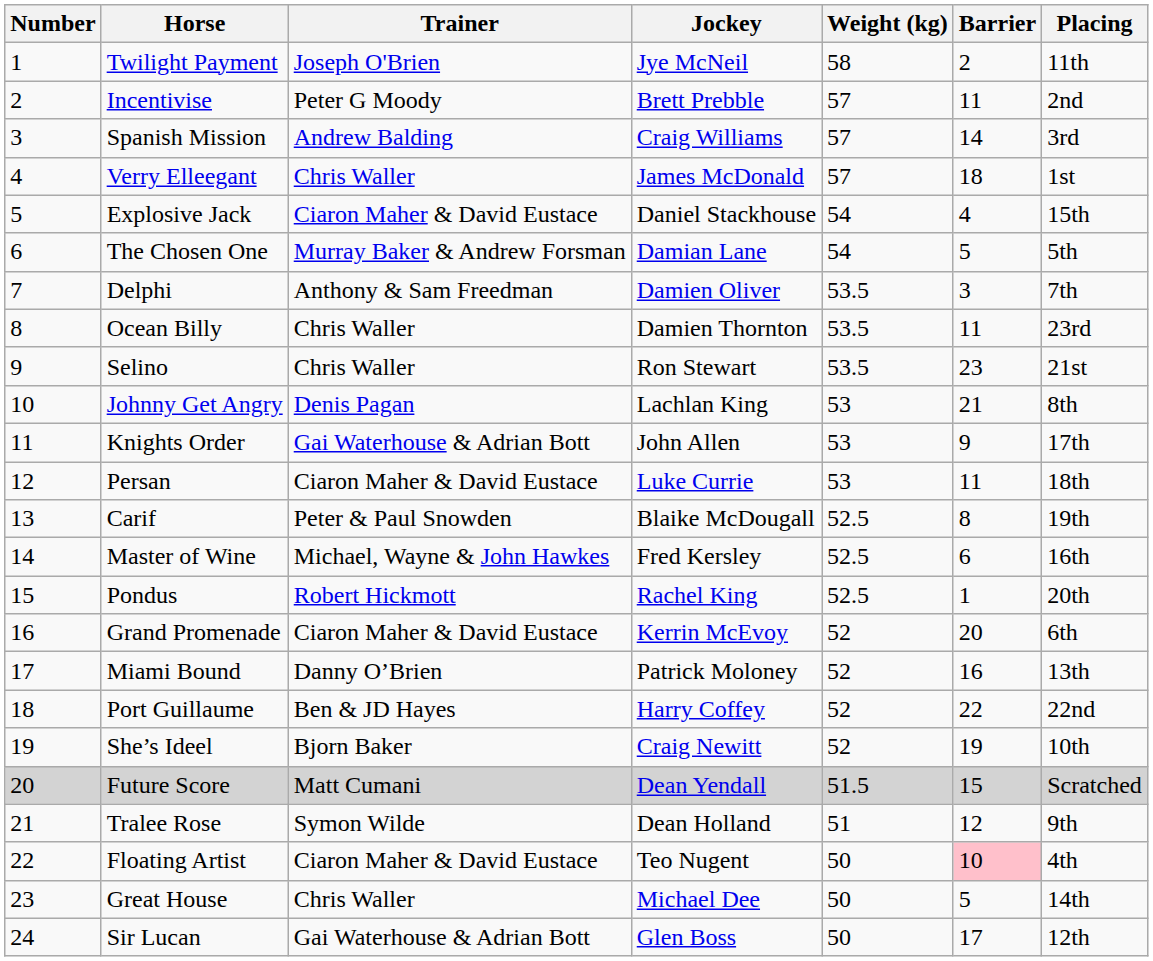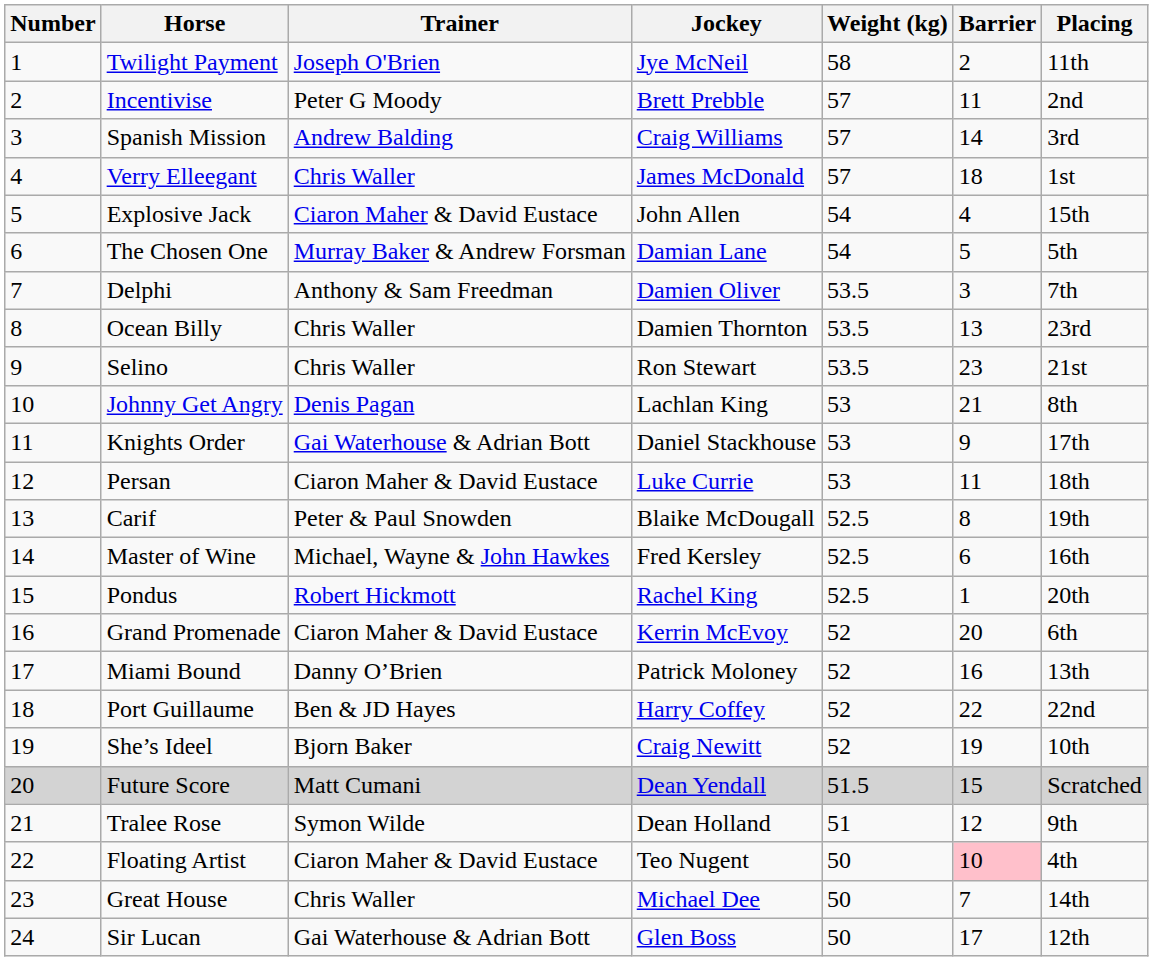 <table class="sortable wikitable">
 <tr>
 <th>Number</th>
 <th>Horse</th>
 <th>Trainer</th>
 <th>Jockey</th>
 <th>Weight (kg)</th>
 <th>Barrier</th>
 <th>Placing</th>
 </tr>
 <tr>
 <td>1</td>
 <td><a href='#'>Twilight Payment</a></td>
 <td><a href='#'>Joseph O'Brien</a></td>
 <td><a href='#'>Jye McNeil</a></td>
 <td>58</td>
 <td>2</td>
 <td>11th</td>
 </tr>
 <tr>
 <td>2</td>
 <td><a href='#'>Incentivise</a></td>
 <td>Peter G Moody</td>
 <td><a href='#'>Brett Prebble</a></td>
 <td>57</td>
 <td>11</td>
 <td>2nd</td>
 </tr>
 <tr>
 <td>3</td>
 <td>Spanish Mission</td>
 <td><a href='#'>Andrew Balding</a></td>
 <td><a href='#'>Craig Williams</a></td>
 <td>57</td>
 <td>14</td>
 <td>3rd</td>
 </tr>
 <tr>
 <td>4</td>
 <td><a href='#'>Verry Elleegant</a></td>
 <td><a href='#'>Chris Waller</a></td>
 <td><a href='#'>James McDonald</a></td>
 <td>57</td>
 <td>18</td>
 <td>1st</td>
 </tr>
 <tr>
 <td>5</td>
 <td>Explosive Jack</td>
 <td><a href='#'>Ciaron Maher</a> & David Eustace</td>
-<td>Daniel Stackhouse</td>
+<td>John Allen</td>
 <td>54</td>
 <td>4</td>
 <td>15th</td>
 </tr>
 <tr>
 <td>6</td>
 <td>The Chosen One</td>
 <td><a href='#'>Murray Baker</a> & Andrew Forsman</td>
 <td><a href='#'>Damian Lane</a></td>
 <td>54</td>
 <td>5</td>
 <td>5th</td>
 </tr>
 <tr>
 <td>7</td>
 <td>Delphi</td>
 <td>Anthony & Sam Freedman</td>
 <td><a href='#'>Damien Oliver</a></td>
 <td>53.5</td>
 <td>3</td>
 <td>7th</td>
 </tr>
 <tr>
 <td>8</td>
 <td>Ocean Billy</td>
 <td>Chris Waller</td>
 <td>Damien Thornton</td>
 <td>53.5</td>
-<td>11</td>
+<td>13</td>
 <td>23rd</td>
 </tr>
 <tr>
 <td>9</td>
 <td>Selino</td>
 <td>Chris Waller</td>
 <td>Ron Stewart</td>
 <td>53.5</td>
 <td>23</td>
 <td>21st</td>
 </tr>
 <tr>
 <td>10</td>
 <td><a href='#'>Johnny Get Angry</a></td>
 <td><a href='#'>Denis Pagan</a></td>
 <td>Lachlan King</td>
 <td>53</td>
 <td>21</td>
 <td>8th</td>
 </tr>
 <tr>
 <td>11</td>
 <td>Knights Order</td>
 <td><a href='#'>Gai Waterhouse</a> & Adrian Bott</td>
-<td>John Allen</td>
+<td>Daniel Stackhouse</td>
 <td>53</td>
 <td>9</td>
 <td>17th</td>
 </tr>
 <tr>
 <td>12</td>
 <td>Persan</td>
 <td>Ciaron Maher & David Eustace</td>
 <td><a href='#'>Luke Currie</a></td>
 <td>53</td>
 <td>11</td>
 <td>18th</td>
 </tr>
 <tr>
 <td>13</td>
 <td>Carif</td>
 <td>Peter & Paul Snowden</td>
 <td>Blaike McDougall</td>
 <td>52.5</td>
 <td>8</td>
 <td>19th</td>
 </tr>
 <tr>
 <td>14</td>
 <td>Master of Wine</td>
 <td>Michael, Wayne & <a href='#'>John Hawkes</a></td>
 <td>Fred Kersley</td>
 <td>52.5</td>
 <td>6</td>
 <td>16th</td>
 </tr>
 <tr>
 <td>15</td>
 <td>Pondus</td>
 <td><a href='#'>Robert Hickmott</a></td>
 <td><a href='#'>Rachel King</a></td>
 <td>52.5</td>
 <td>1</td>
 <td>20th</td>
 </tr>
 <tr>
 <td>16</td>
 <td>Grand Promenade</td>
 <td>Ciaron Maher & David Eustace</td>
 <td><a href='#'>Kerrin McEvoy</a></td>
 <td>52</td>
 <td>20</td>
 <td>6th</td>
 </tr>
 <tr>
 <td>17</td>
 <td>Miami Bound</td>
 <td>Danny O’Brien</td>
 <td>Patrick Moloney</td>
 <td>52</td>
 <td>16</td>
 <td>13th</td>
 </tr>
 <tr>
 <td>18</td>
 <td>Port Guillaume</td>
 <td>Ben & JD Hayes</td>
 <td><a href='#'>Harry Coffey</a></td>
 <td>52</td>
 <td>22</td>
 <td>22nd</td>
 </tr>
 <tr>
 <td>19</td>
 <td>She’s Ideel</td>
 <td>Bjorn Baker</td>
 <td><a href='#'>Craig Newitt</a></td>
 <td>52</td>
 <td>19</td>
 <td>10th</td>
 </tr>
 <tr style="background:lightgrey; color:black;" |>
 <td>20</td>
 <td>Future Score</td>
 <td>Matt Cumani</td>
 <td><a href='#'>Dean Yendall</a></td>
 <td>51.5</td>
 <td>15</td>
 <td>Scratched</td>
 </tr>
 <tr>
 <td>21</td>
 <td>Tralee Rose</td>
 <td>Symon Wilde</td>
 <td>Dean Holland</td>
 <td>51</td>
 <td>12</td>
 <td>9th</td>
 </tr>
 <tr>
 <td>22</td>
 <td>Floating Artist</td>
 <td>Ciaron Maher & David Eustace</td>
 <td>Teo Nugent</td>
 <td>50</td>
 <td style="background: pink;">10</td>
 <td>4th</td>
 </tr>
 <tr>
 <td>23</td>
 <td>Great House</td>
 <td>Chris Waller</td>
 <td><a href='#'>Michael Dee</a></td>
 <td>50</td>
-<td>5</td>
+<td>7</td>
 <td>14th</td>
 </tr>
 <tr>
 <td>24</td>
 <td>Sir Lucan</td>
 <td>Gai Waterhouse & Adrian Bott</td>
 <td><a href='#'>Glen Boss</a></td>
 <td>50</td>
 <td>17</td>
 <td>12th</td>
 </tr>
 </table>
